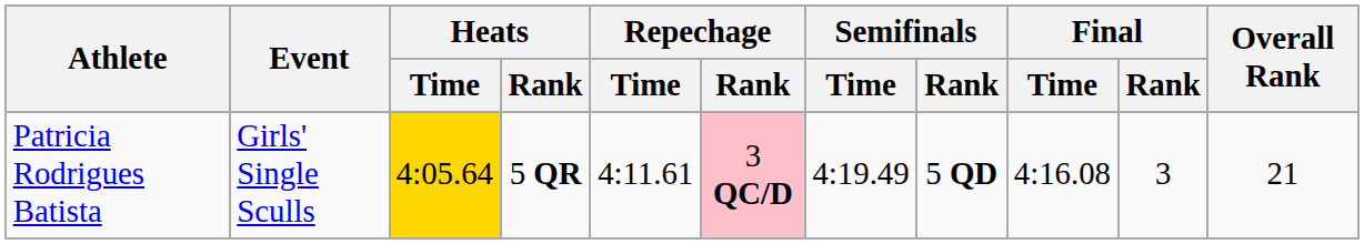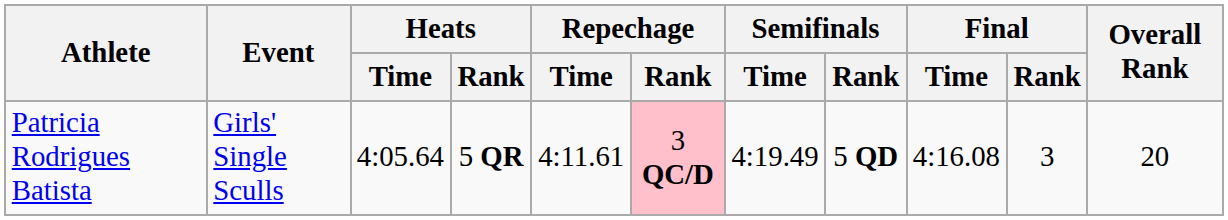 <table class="wikitable" style="font-size:90%">
 <tr>
 <th rowspan="2">Athlete</th>
 <th rowspan="2">Event</th>
 <th colspan="2">Heats</th>
 <th colspan="2">Repechage</th>
 <th colspan="2">Semifinals</th>
 <th colspan="2">Final</th>
 <th rowspan="2">Overall Rank</th>
 </tr>
 <tr>
 <th>Time</th>
 <th>Rank</th>
 <th>Time</th>
 <th>Rank</th>
 <th>Time</th>
 <th>Rank</th>
 <th>Time</th>
 <th>Rank</th>
 </tr>
 <tr>
 <td><a href='#'>Patricia Rodrigues Batista</a></td>
 <td><a href='#'>Girls' Single Sculls</a></td>
-<td align=center style="background: gold;">4:05.64</td>
+<td align=center>4:05.64</td>
 <td align=center>5 <strong>QR</strong></td>
 <td align=center>4:11.61</td>
 <td align=center style="background: pink;">3 <strong>QC/D</strong></td>
 <td align=center>4:19.49</td>
 <td align=center>5 <strong>QD</strong></td>
 <td align=center>4:16.08</td>
 <td align=center>3</td>
-<td align=center>21</td>
+<td align=center>20</td>
 </tr>
 </table>
